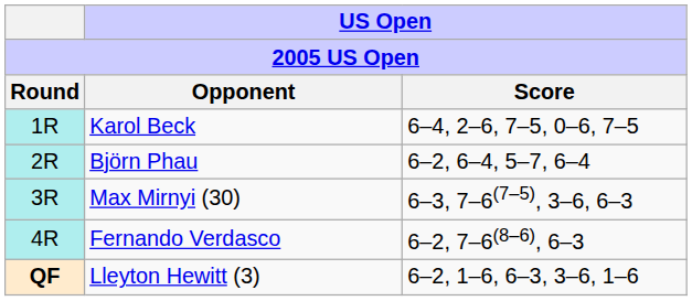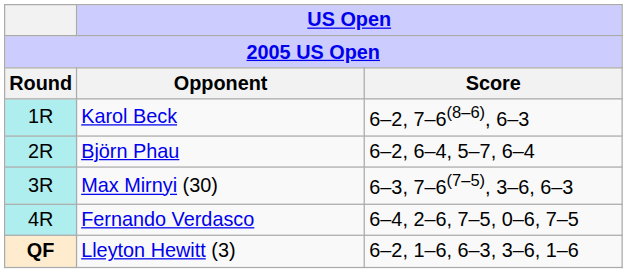 <table class="wikitable collapsible collapsed">
 <tr>
 <th></th>
 <th colspan=2 style="background:#ccf;"><a href='#'>US Open</a></th>
 </tr>
 <tr>
 <th colspan=3 style="background:#ccf;"><a href='#'>2005 US Open</a></th>
 </tr>
 <tr>
 <th>Round</th>
 <th width=225>Opponent</th>
 <th width=200>Score</th>
 </tr>
 <tr>
 <td style="text-align:center; background:#afeeee;">1R</td>
 <td> <a href='#'>Karol Beck</a></td>
-<td>6–4, 2–6, 7–5, 0–6, 7–5</td>
+<td>6–2, 7–6<sup>(8–6)</sup>, 6–3</td>
 </tr>
 <tr>
 <td style="text-align:center; background:#afeeee;">2R</td>
 <td> <a href='#'>Björn Phau</a></td>
 <td>6–2, 6–4, 5–7, 6–4</td>
 </tr>
 <tr>
 <td style="text-align:center; background:#afeeee;">3R</td>
 <td> <a href='#'>Max Mirnyi</a> (30)</td>
 <td>6–3, 7–6<sup>(7–5)</sup>, 3–6, 6–3</td>
 </tr>
 <tr>
 <td style="text-align:center; background:#afeeee;">4R</td>
 <td> <a href='#'>Fernando Verdasco</a></td>
-<td>6–2, 7–6<sup>(8–6)</sup>, 6–3</td>
+<td>6–4, 2–6, 7–5, 0–6, 7–5</td>
 </tr>
 <tr>
 <td style="text-align:center; background:#ffebcd;"><strong>QF</strong></td>
 <td> <a href='#'>Lleyton Hewitt</a> (3)</td>
 <td>6–2, 1–6, 6–3, 3–6, 1–6</td>
 </tr>
 </table>
